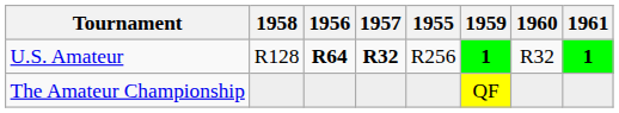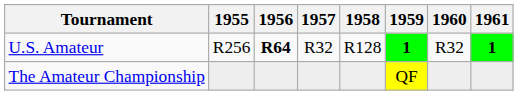 <table class="wikitable" style="font-size:95%;">
 <tr>
 <th>Tournament</th>
-<th>1958</th>
+<th>1955</th>
 <th>1956</th>
 <th>1957</th>
-<th>1955</th>
+<th>1958</th>
 <th>1959</th>
 <th>1960</th>
 <th>1961</th>
 </tr>
 <tr>
 <td><a href='#'>U.S. Amateur</a></td>
+<td align="center">R256</td>
+<td align="center"><strong>R64</strong></td>
+<td align="center">R32</td>
 <td align="center">R128</td>
-<td align="center"><strong>R64</strong></td>
-<td align="center"><strong>R32</strong></td>
-<td align="center">R256</td>
 <td align="center" style="background:lime;"><strong>1</strong></td>
 <td align="center">R32</td>
 <td align="center" style="background:lime;"><strong>1</strong></td>
 </tr>
 <tr>
 <td><a href='#'>The Amateur Championship</a></td>
 <td style="background:#eeeeee;"></td>
 <td style="background:#eeeeee;"></td>
 <td style="background:#eeeeee;"></td>
 <td style="background:#eeeeee;"></td>
 <td align="center" style="background:yellow;">QF</td>
 <td style="background:#eeeeee;"></td>
 <td style="background:#eeeeee;"></td>
 </tr>
 </table>
